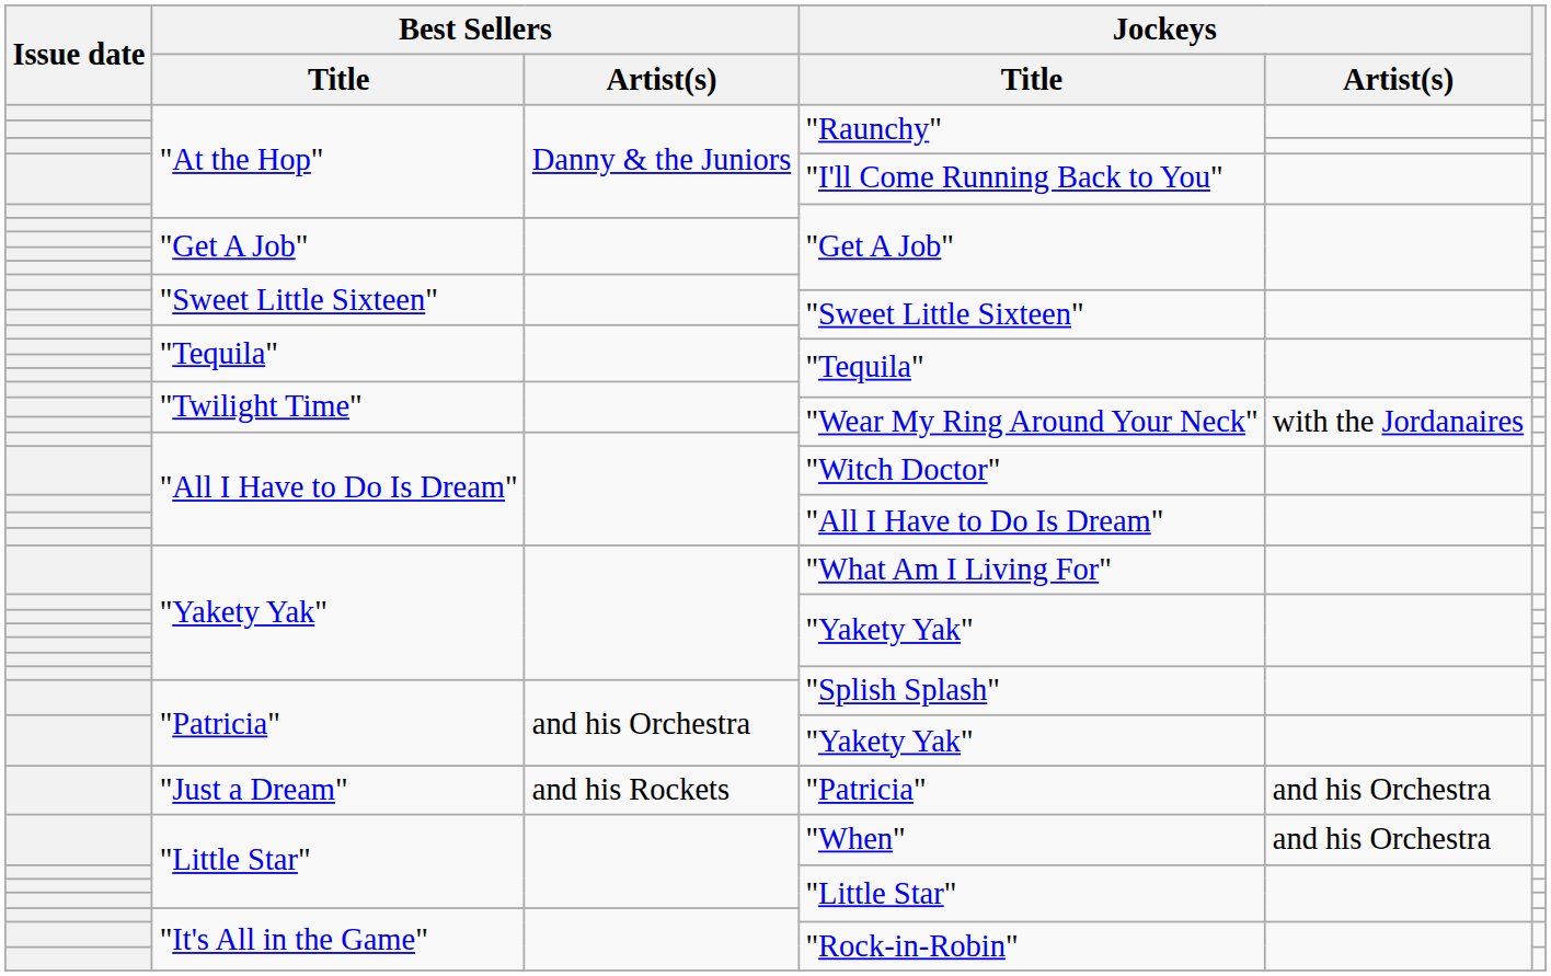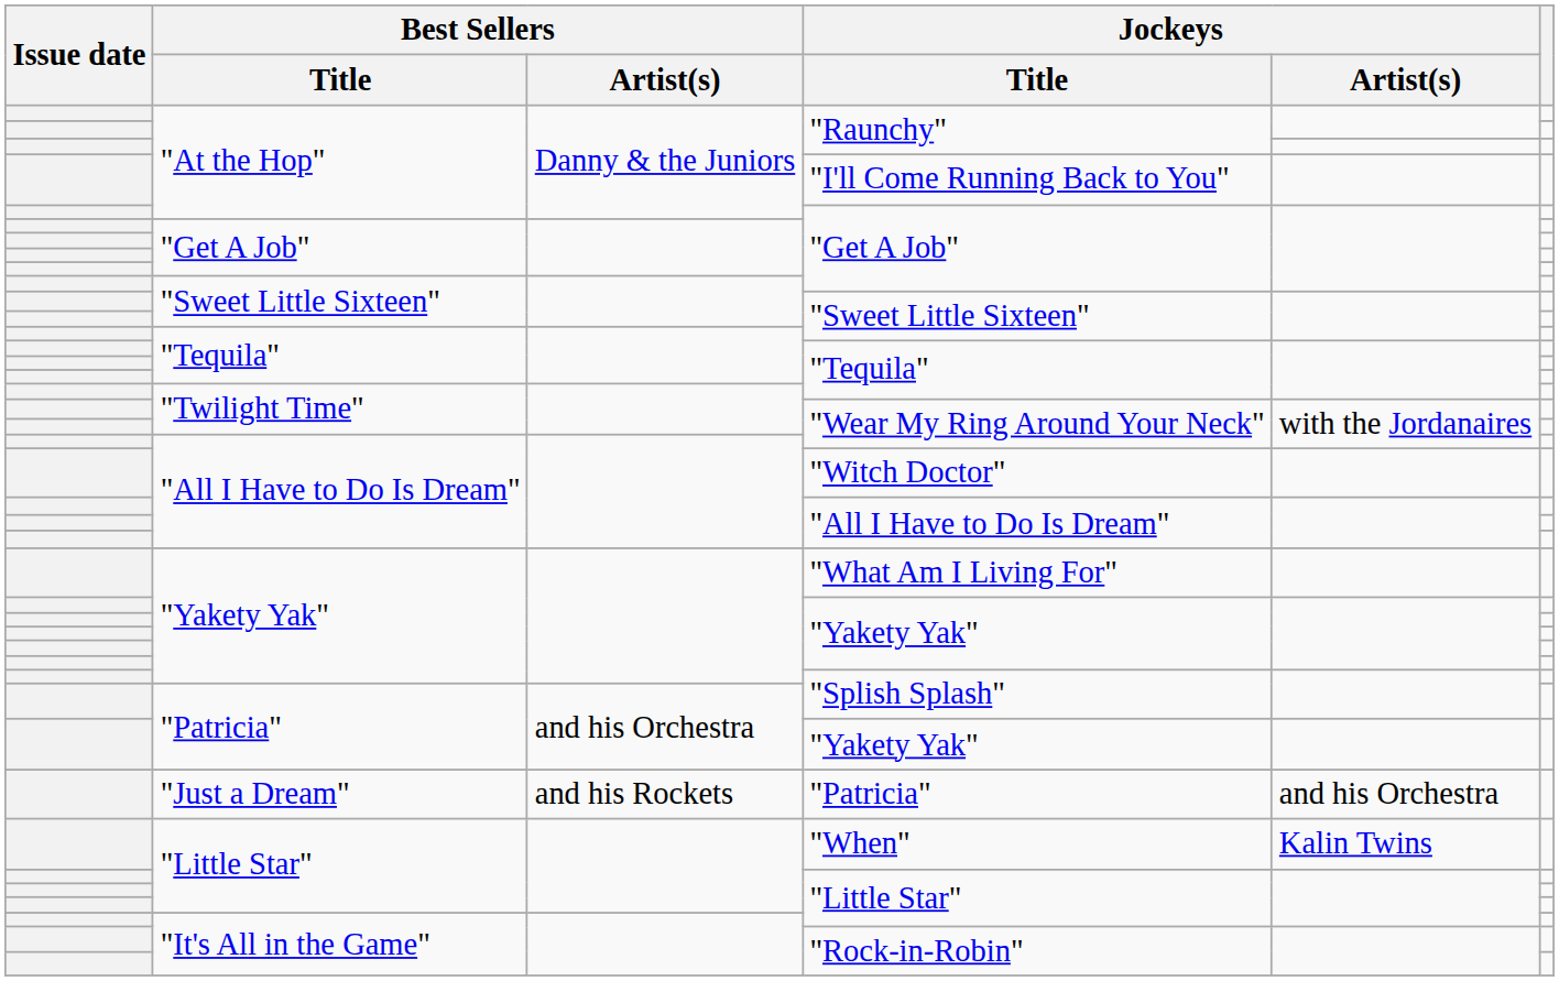 <table class="wikitable sortable plainrowheaders">
 <tr>
 <th scope=col rowspan=2>Issue date</th>
 <th scope=colgroup colspan=2>Best Sellers</th>
 <th scope=colgroup colspan=2>Jockeys</th>
 <th scope=col rowspan=2 class=unsortable></th>
 </tr>
 <tr>
 <th scope=col>Title</th>
 <th scope=col>Artist(s)</th>
 <th scope=col>Title</th>
 <th scope=col>Artist(s)</th>
 </tr>
 <tr>
 <th scope=row></th>
 <td rowspan=5>"<a href='#'>At the Hop</a>"</td>
 <td rowspan=5><a href='#'>Danny & the Juniors</a></td>
 <td rowspan=3>"<a href='#'>Raunchy</a>"</td>
 <td rowspan=2></td>
 <td align=center></td>
 </tr>
 <tr>
 <th scope=row></th>
 <td align=center></td>
 </tr>
 <tr>
 <th scope=row></th>
 <td></td>
 <td align=center></td>
 </tr>
 <tr>
 <th scope=row></th>
 <td>"<a href='#'>I'll Come Running Back to You</a>"</td>
 <td></td>
 <td align=center></td>
 </tr>
 <tr>
 <th scope=row></th>
 <td rowspan=6>"<a href='#'>Get A Job</a>"</td>
 <td rowspan="6"></td>
 <td align=center></td>
 </tr>
 <tr>
 <th scope=row></th>
 <td rowspan=4>"<a href='#'>Get A Job</a>"</td>
 <td rowspan="4"></td>
 <td align=center></td>
 </tr>
 <tr>
 <th scope=row></th>
 <td align=center></td>
 </tr>
 <tr>
 <th scope=row></th>
 <td align=center></td>
 </tr>
 <tr>
 <th scope=row></th>
 <td align=center></td>
 </tr>
 <tr>
 <th scope=row></th>
 <td rowspan="3">"<a href='#'>Sweet Little Sixteen</a>"</td>
 <td rowspan="3"></td>
 <td align=center></td>
 </tr>
 <tr>
 <th scope=row></th>
 <td rowspan="3">"<a href='#'>Sweet Little Sixteen</a>"</td>
 <td rowspan="3"></td>
 <td align=center></td>
 </tr>
 <tr>
 <th scope=row></th>
 <td align=center></td>
 </tr>
 <tr>
 <th scope=row></th>
 <td rowspan="4">"<a href='#'>Tequila</a>"</td>
 <td rowspan="4"></td>
 <td align=center></td>
 </tr>
 <tr>
 <th scope=row></th>
 <td rowspan="4">"<a href='#'>Tequila</a>"</td>
 <td rowspan="4"></td>
 <td align=center></td>
 </tr>
 <tr>
 <th scope=row></th>
 <td align=center></td>
 </tr>
 <tr>
 <th scope=row></th>
 <td align=center></td>
 </tr>
 <tr>
 <th scope=row></th>
 <td rowspan="3">"<a href='#'>Twilight Time</a>"</td>
 <td rowspan="3"></td>
 <td align=center></td>
 </tr>
 <tr>
 <th scope=row></th>
 <td rowspan=3>"<a href='#'>Wear My Ring Around Your Neck</a>"</td>
 <td rowspan=3> with the <a href='#'>Jordanaires</a></td>
 <td align=center></td>
 </tr>
 <tr>
 <th scope=row></th>
 <td align=center></td>
 </tr>
 <tr>
 <th scope=row></th>
 <td rowspan=5>"<a href='#'>All I Have to Do Is Dream</a>"</td>
 <td rowspan=5></td>
 <td align=center></td>
 </tr>
 <tr>
 <th scope=row></th>
 <td>"<a href='#'>Witch Doctor</a>"</td>
 <td></td>
 <td align=center></td>
 </tr>
 <tr>
 <th scope=row></th>
 <td rowspan=3>"<a href='#'>All I Have to Do Is Dream</a>"</td>
 <td rowspan=3></td>
 <td align=center></td>
 </tr>
 <tr>
 <th scope=row></th>
 <td align=center></td>
 </tr>
 <tr>
 <th scope=row></th>
 <td align=center></td>
 </tr>
 <tr>
 <th scope=row></th>
 <td rowspan=7>"<a href='#'>Yakety Yak</a>"</td>
 <td rowspan=7></td>
 <td>"<a href='#'>What Am I Living For</a>"</td>
 <td></td>
 <td align=center></td>
 </tr>
 <tr>
 <th scope=row></th>
 <td rowspan=5>"<a href='#'>Yakety Yak</a>"</td>
 <td rowspan=5></td>
 <td align=center></td>
 </tr>
 <tr>
 <th scope=row></th>
 <td align=center></td>
 </tr>
 <tr>
 <th scope=row></th>
 <td align=center></td>
 </tr>
 <tr>
 <th scope=row></th>
 <td align=center></td>
 </tr>
 <tr>
 <th scope=row></th>
 <td align=center></td>
 </tr>
 <tr>
 <th scope=row></th>
 <td rowspan=2>"<a href='#'>Splish Splash</a>"</td>
 <td rowspan=2></td>
 <td align=center></td>
 </tr>
 <tr>
 <th scope=row></th>
 <td rowspan=2>"<a href='#'>Patricia</a>"</td>
 <td rowspan=2> and his Orchestra</td>
 <td align=center></td>
 </tr>
 <tr>
 <th scope=row></th>
 <td>"<a href='#'>Yakety Yak</a>"</td>
 <td></td>
 <td align=center></td>
 </tr>
 <tr>
 <th scope=row></th>
 <td>"<a href='#'>Just a Dream</a>"</td>
 <td> and his Rockets</td>
 <td>"<a href='#'>Patricia</a>"</td>
 <td> and his Orchestra</td>
 <td align=center></td>
 </tr>
 <tr>
 <th scope=row></th>
 <td rowspan=4>"<a href='#'>Little Star</a>"</td>
 <td rowspan=4></td>
 <td>"<a href='#'>When</a>"</td>
-<td> and his Orchestra</td>
+<td><a href='#'>Kalin Twins</a></td>
 <td align=center></td>
 </tr>
 <tr>
 <th scope=row></th>
 <td rowspan=4>"<a href='#'>Little Star</a>"</td>
 <td rowspan=4></td>
 <td align=center></td>
 </tr>
 <tr>
 <th scope=row></th>
 <td align=center></td>
 </tr>
 <tr>
 <th scope=row></th>
 <td align=center></td>
 </tr>
 <tr>
 <th scope=row></th>
 <td rowspan=3>"<a href='#'>It's All in the Game</a>"</td>
 <td rowspan=3></td>
 <td align=center></td>
 </tr>
 <tr>
 <th scope=row></th>
 <td rowspan=2>"<a href='#'>Rock-in-Robin</a>"</td>
 <td rowspan=2></td>
 <td align=center></td>
 </tr>
 <tr>
 <th scope=row></th>
 <td align=center></td>
 </tr>
 </table>
